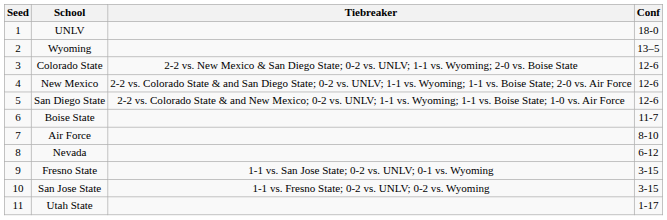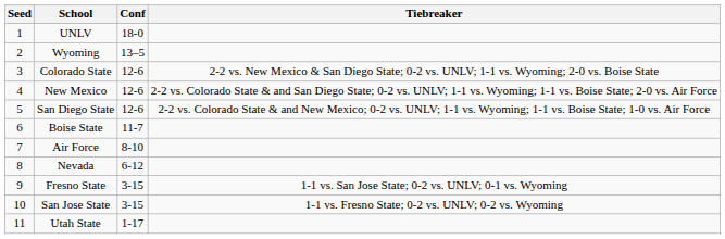 <table class="wikitable" style="text-align: center;">
 <tr bgcolor="#efefef">
 <th>Seed</th>
 <th>School</th>
+<th>Conf</th>
 <th>Tiebreaker</th>
-<th>Conf</th>
 </tr>
 <tr>
 <td>1</td>
 <td>UNLV</td>
+<td>18-0</td>
 <td></td>
-<td>18-0</td>
 </tr>
 <tr>
 <td>2</td>
 <td>Wyoming</td>
+<td>13–5</td>
 <td></td>
-<td>13–5</td>
 </tr>
 <tr>
 <td>3</td>
 <td>Colorado State</td>
+<td>12-6</td>
 <td>2-2 vs. New Mexico & San Diego State; 0-2 vs. UNLV; 1-1 vs. Wyoming; 2-0 vs. Boise State</td>
-<td>12-6</td>
 </tr>
 <tr>
 <td>4</td>
 <td>New Mexico</td>
+<td>12-6</td>
 <td>2-2 vs. Colorado State & and San Diego State; 0-2 vs. UNLV; 1-1 vs. Wyoming; 1-1 vs. Boise State; 2-0 vs. Air Force</td>
-<td>12-6</td>
 </tr>
 <tr>
 <td>5</td>
 <td>San Diego State</td>
+<td>12-6</td>
 <td>2-2 vs. Colorado State & and New Mexico; 0-2 vs. UNLV; 1-1 vs. Wyoming; 1-1 vs. Boise State; 1-0 vs. Air Force</td>
-<td>12-6</td>
 </tr>
 <tr>
 <td>6</td>
 <td>Boise State</td>
+<td>11-7</td>
 <td></td>
-<td>11-7</td>
 </tr>
 <tr>
 <td>7</td>
 <td>Air Force</td>
+<td>8-10</td>
 <td></td>
-<td>8-10</td>
 </tr>
 <tr>
 <td>8</td>
 <td>Nevada</td>
+<td>6-12</td>
 <td></td>
-<td>6-12</td>
 </tr>
 <tr>
 <td>9</td>
 <td>Fresno State</td>
+<td>3-15</td>
 <td>1-1 vs. San Jose State; 0-2 vs. UNLV; 0-1 vs. Wyoming</td>
-<td>3-15</td>
 </tr>
 <tr>
 <td>10</td>
 <td>San Jose State</td>
+<td>3-15</td>
 <td>1-1 vs. Fresno State; 0-2 vs. UNLV; 0-2 vs. Wyoming</td>
-<td>3-15</td>
 </tr>
 <tr>
 <td>11</td>
 <td>Utah State</td>
+<td>1-17</td>
 <td></td>
-<td>1-17</td>
 </tr>
 </table>
